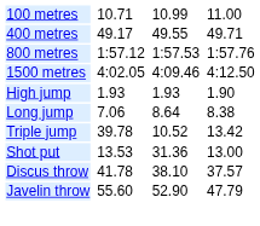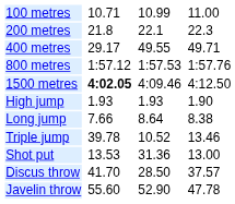 <table>
 <tr>
 <td bgcolor = DDEEFF><a href='#'>100 metres</a></td>
 <td></td>
 <td>10.71</td>
 <td></td>
 <td>10.99</td>
 <td></td>
 <td>11.00</td>
 </tr>
 <tr>
+<td bgcolor = DDEEFF><a href='#'>200 metres</a></td>
+<td></td>
+<td>21.8</td>
+<td></td>
+<td>22.1</td>
+<td></td>
+<td>22.3</td>
+</tr>
+<tr>
 <td bgcolor = DDEEFF><a href='#'>400 metres</a></td>
 <td></td>
-<td>49.17</td>
+<td>29.17</td>
 <td></td>
 <td>49.55</td>
 <td></td>
 <td>49.71</td>
 </tr>
 <tr>
 <td bgcolor = DDEEFF><a href='#'>800 metres</a></td>
 <td></td>
 <td>1:57.12</td>
 <td></td>
 <td>1:57.53</td>
 <td></td>
 <td>1:57.76</td>
 </tr>
 <tr>
 <td bgcolor = DDEEFF><a href='#'>1500 metres</a></td>
 <td></td>
-<td>4:02.05</td>
+<td><strong>4:02.05</strong></td>
 <td></td>
 <td>4:09.46</td>
 <td></td>
 <td>4:12.50</td>
 </tr>
 <tr>
 <td bgcolor = DDEEFF><a href='#'>High jump</a></td>
 <td></td>
 <td>1.93</td>
 <td></td>
 <td>1.93</td>
 <td></td>
 <td>1.90</td>
 </tr>
 <tr>
 <td bgcolor = DDEEFF><a href='#'>Long jump</a></td>
 <td></td>
-<td>7.06</td>
+<td>7.66</td>
 <td></td>
 <td>8.64</td>
 <td></td>
 <td>8.38</td>
 </tr>
 <tr>
 <td bgcolor = DDEEFF><a href='#'>Triple jump</a></td>
 <td></td>
 <td>39.78</td>
 <td></td>
 <td>10.52</td>
 <td></td>
-<td>13.42</td>
+<td>13.46</td>
 </tr>
 <tr>
 <td bgcolor = DDEEFF><a href='#'>Shot put</a></td>
 <td></td>
 <td>13.53</td>
 <td></td>
 <td>31.36</td>
 <td></td>
 <td>13.00</td>
 </tr>
 <tr>
 <td bgcolor = DDEEFF><a href='#'>Discus throw</a></td>
 <td></td>
-<td>41.78</td>
+<td>41.70</td>
 <td></td>
-<td>38.10</td>
+<td>28.50</td>
 <td></td>
 <td>37.57</td>
 </tr>
 <tr>
 <td bgcolor = DDEEFF><a href='#'>Javelin throw</a></td>
 <td></td>
 <td>55.60</td>
 <td></td>
 <td>52.90</td>
 <td></td>
-<td>47.79</td>
+<td>47.78</td>
 </tr>
 </table>
